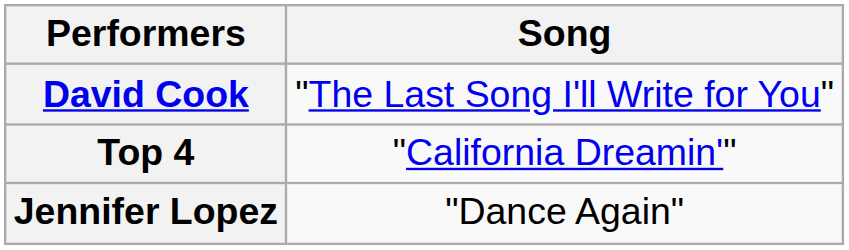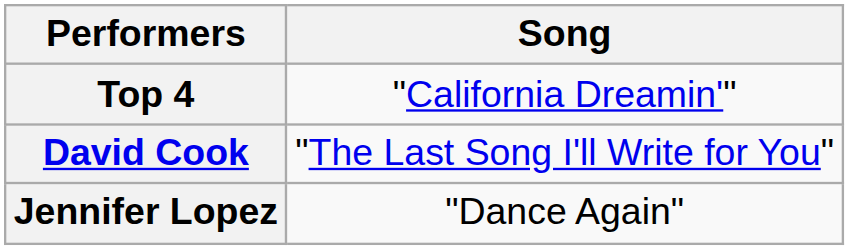 <table class="wikitable" style="text-align:center;">
 <tr>
 <th scope="col">Performers</th>
 <th scope="col">Song</th>
 </tr>
 <tr>
+<th scope="row">Top 4</th>
+<td>"<a href='#'>California Dreamin'</a>"</td>
+</tr>
+<tr>
 <th scope="row"><a href='#'>David Cook</a></th>
 <td>"<a href='#'>The Last Song I'll Write for You</a>"</td>
-</tr>
-<tr>
-<th scope="row">Top 4</th>
-<td>"<a href='#'>California Dreamin'</a>"</td>
 </tr>
 <tr>
 <th scope="row">Jennifer Lopez</th>
 <td>"Dance Again"</td>
 </tr>
 </table>
